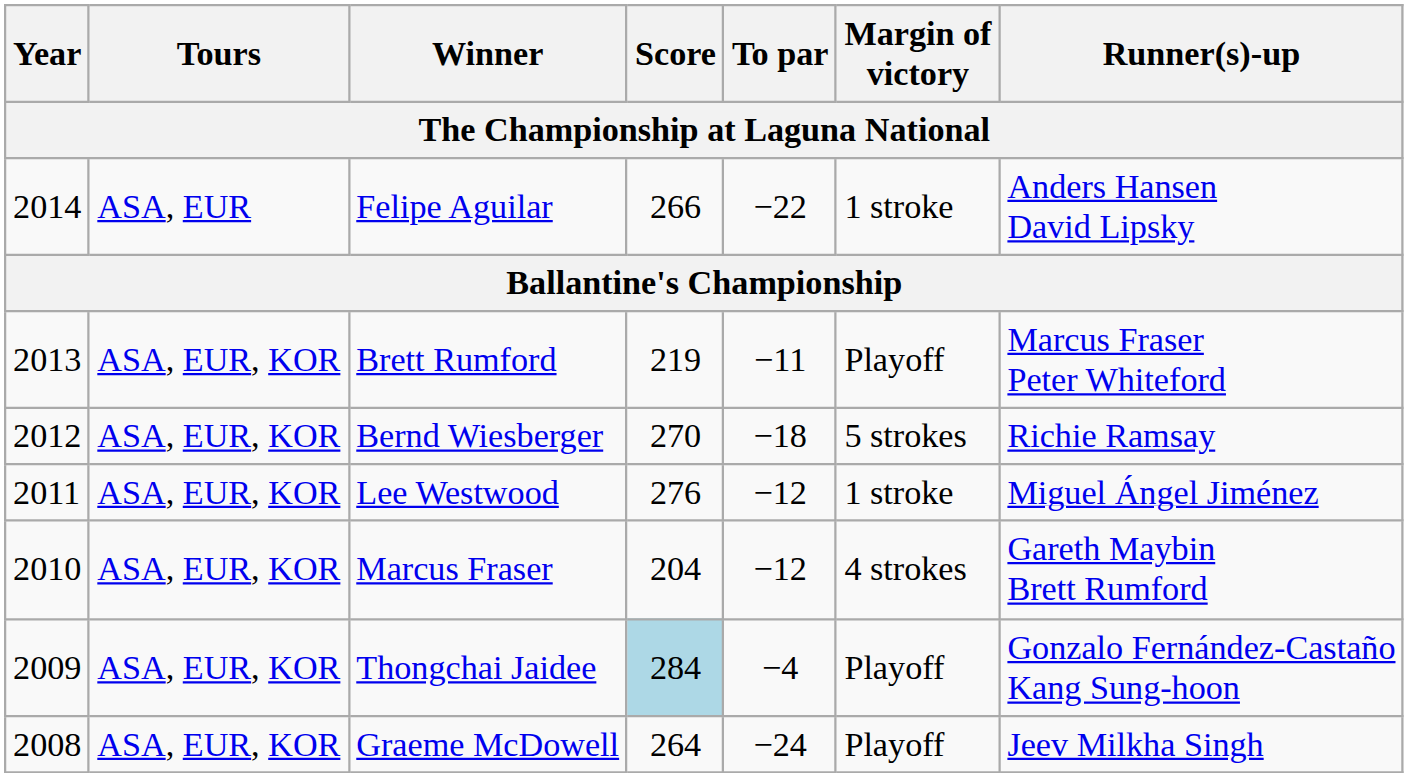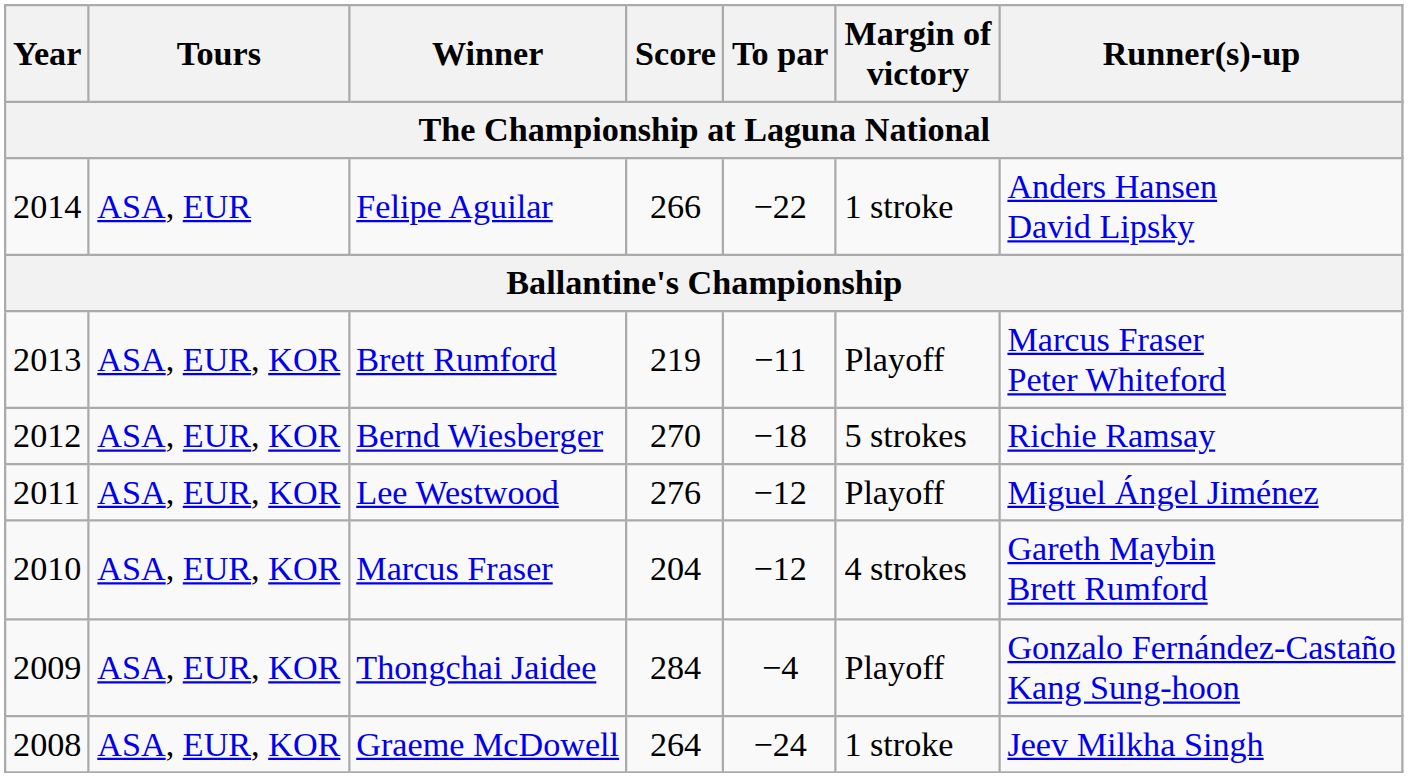 <table class="wikitable" style="font-size:95%">
 <tr>
 <th>Year</th>
 <th>Tours</th>
 <th>Winner</th>
 <th>Score</th>
 <th>To par</th>
 <th>Margin of<br>victory</th>
 <th>Runner(s)-up</th>
 </tr>
 <tr>
 <th colspan=7>The Championship at Laguna National</th>
 </tr>
 <tr>
 <td>2014</td>
 <td><a href='#'>ASA</a>, <a href='#'>EUR</a></td>
 <td> <a href='#'>Felipe Aguilar</a></td>
 <td align=center>266</td>
 <td align=center>−22</td>
 <td>1 stroke</td>
 <td> <a href='#'>Anders Hansen</a><br> <a href='#'>David Lipsky</a></td>
 </tr>
 <tr>
 <th colspan=7>Ballantine's Championship</th>
 </tr>
 <tr>
 <td>2013</td>
 <td><a href='#'>ASA</a>, <a href='#'>EUR</a>, <a href='#'>KOR</a></td>
 <td> <a href='#'>Brett Rumford</a></td>
 <td align=center>219</td>
 <td align=center>−11</td>
 <td>Playoff</td>
 <td> <a href='#'>Marcus Fraser</a><br> <a href='#'>Peter Whiteford</a></td>
 </tr>
 <tr>
 <td>2012</td>
 <td><a href='#'>ASA</a>, <a href='#'>EUR</a>, <a href='#'>KOR</a></td>
 <td> <a href='#'>Bernd Wiesberger</a></td>
 <td align=center>270</td>
 <td align=center>−18</td>
 <td>5 strokes</td>
 <td> <a href='#'>Richie Ramsay</a></td>
 </tr>
 <tr>
 <td>2011</td>
 <td><a href='#'>ASA</a>, <a href='#'>EUR</a>, <a href='#'>KOR</a></td>
 <td> <a href='#'>Lee Westwood</a></td>
 <td align=center>276</td>
 <td align=center>−12</td>
-<td>1 stroke</td>
+<td>Playoff</td>
 <td> <a href='#'>Miguel Ángel Jiménez</a></td>
 </tr>
 <tr>
 <td>2010</td>
 <td><a href='#'>ASA</a>, <a href='#'>EUR</a>, <a href='#'>KOR</a></td>
 <td> <a href='#'>Marcus Fraser</a></td>
 <td align=center>204</td>
 <td align=center>−12</td>
 <td>4 strokes</td>
 <td> <a href='#'>Gareth Maybin</a><br> <a href='#'>Brett Rumford</a></td>
 </tr>
 <tr>
 <td>2009</td>
 <td><a href='#'>ASA</a>, <a href='#'>EUR</a>, <a href='#'>KOR</a></td>
 <td> <a href='#'>Thongchai Jaidee</a></td>
-<td align=center style="background: lightblue;">284</td>
+<td align=center>284</td>
 <td align=center>−4</td>
 <td>Playoff</td>
 <td> <a href='#'>Gonzalo Fernández-Castaño</a><br> <a href='#'>Kang Sung-hoon</a></td>
 </tr>
 <tr>
 <td>2008</td>
 <td><a href='#'>ASA</a>, <a href='#'>EUR</a>, <a href='#'>KOR</a></td>
 <td> <a href='#'>Graeme McDowell</a></td>
 <td align=center>264</td>
 <td align=center>−24</td>
-<td>Playoff</td>
+<td>1 stroke</td>
 <td> <a href='#'>Jeev Milkha Singh</a></td>
 </tr>
 </table>
